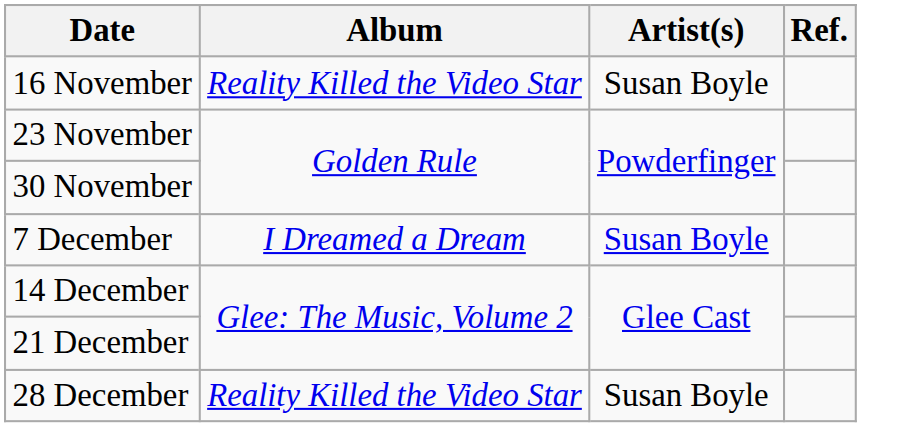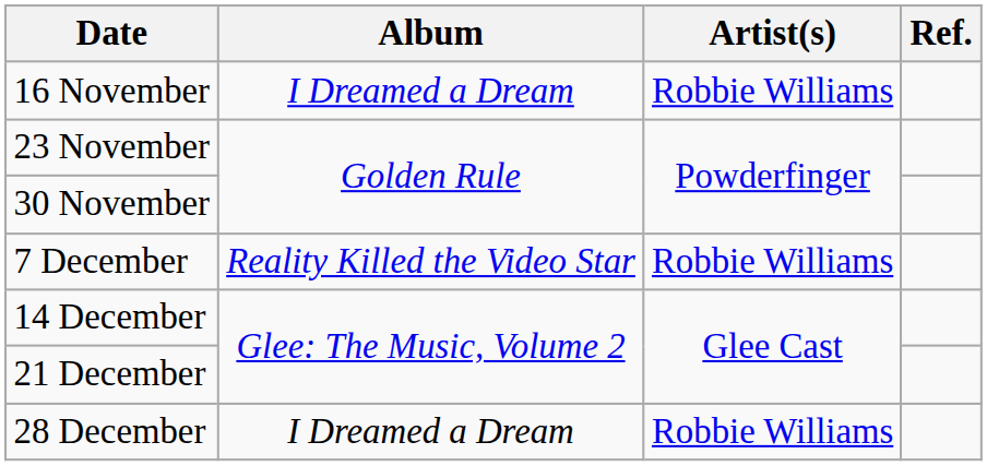 <table class="wikitable">
 <tr>
 <th style="text-align: center;">Date</th>
 <th style="text-align: center;">Album</th>
 <th style="text-align: center;">Artist(s)</th>
 <th style="text-align: center;">Ref.</th>
 </tr>
 <tr>
 <td>16 November</td>
-<td style="text-align: center;"><em><a href='#'>Reality Killed the Video Star</a></em></td>
-<td style="text-align: center;">Susan Boyle</td>
+<td style="text-align: center;"><em><a href='#'>I Dreamed a Dream</a></em></td>
+<td style="text-align: center;"><a href='#'>Robbie Williams</a></td>
 <td style="text-align: center;"></td>
 </tr>
 <tr>
 <td>23 November</td>
 <td style="text-align: center;" rowspan="2"><em><a href='#'>Golden Rule</a></em></td>
 <td style="text-align: center;" rowspan="2"><a href='#'>Powderfinger</a></td>
 <td style="text-align: center;"></td>
 </tr>
 <tr>
 <td>30 November</td>
 <td style="text-align: center;"></td>
 </tr>
 <tr>
 <td>7 December</td>
-<td style="text-align: center;"><em><a href='#'>I Dreamed a Dream</a></em></td>
-<td style="text-align: center;"><a href='#'>Susan Boyle</a></td>
+<td style="text-align: center;"><em><a href='#'>Reality Killed the Video Star</a></em></td>
+<td style="text-align: center;"><a href='#'>Robbie Williams</a></td>
 <td style="text-align: center;"></td>
 </tr>
 <tr>
 <td>14 December</td>
 <td style="text-align: center;" rowspan="2"><em><a href='#'>Glee: The Music, Volume 2</a></em></td>
 <td style="text-align: center;" rowspan="2"><a href='#'>Glee Cast</a></td>
 <td style="text-align: center;"></td>
 </tr>
 <tr>
 <td>21 December</td>
 <td style="text-align: center;"></td>
 </tr>
 <tr>
 <td>28 December</td>
-<td style="text-align: center;"><em><a href='#'>Reality Killed the Video Star</a></em></td>
-<td style="text-align: center;">Susan Boyle</td>
+<td style="text-align: center;"><em>I Dreamed a Dream</em></td>
+<td style="text-align: center;"><a href='#'>Robbie Williams</a></td>
 <td style="text-align: center;"></td>
 </tr>
 </table>
